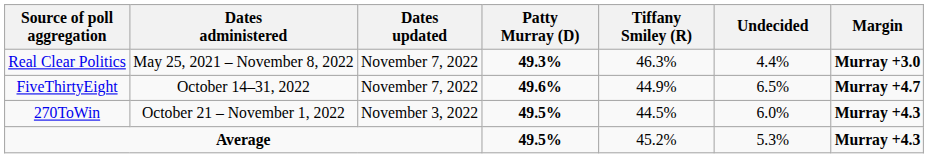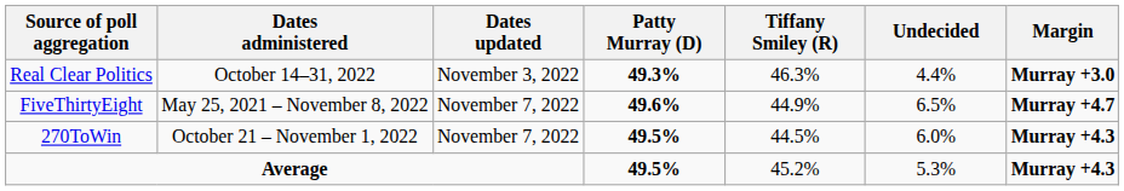 <table class="wikitable sortable" style="text-align:center;font-size:90%;line-height:17px">
 <tr>
 <th>Source of poll<br>aggregation</th>
 <th>Dates<br>administered</th>
 <th>Dates<br>updated</th>
 <th style="width:100px;">Patty<br>Murray (D)</th>
 <th style="width:100px;">Tiffany<br>Smiley (R)</th>
 <th style="width:100px;">Undecided<br></th>
 <th>Margin</th>
 </tr>
 <tr>
 <td><a href='#'>Real Clear Politics</a></td>
-<td>May 25, 2021 – November 8, 2022</td>
-<td>November 7, 2022</td>
+<td>October 14–31, 2022</td>
+<td>November 3, 2022</td>
 <td><strong>49.3%</strong></td>
 <td>46.3%</td>
 <td>4.4%</td>
 <td><strong>Murray +3.0</strong></td>
 </tr>
 <tr>
 <td><a href='#'>FiveThirtyEight</a></td>
-<td>October 14–31, 2022</td>
+<td>May 25, 2021 – November 8, 2022</td>
 <td>November 7, 2022</td>
 <td><strong>49.6%</strong></td>
 <td>44.9%</td>
 <td>6.5%</td>
 <td><strong>Murray +4.7</strong></td>
 </tr>
 <tr>
 <td><a href='#'>270ToWin</a></td>
 <td>October 21 – November 1, 2022</td>
-<td>November 3, 2022</td>
+<td>November 7, 2022</td>
 <td><strong>49.5%</strong></td>
 <td>44.5%</td>
 <td>6.0%</td>
 <td><strong>Murray +4.3</strong></td>
 </tr>
 <tr>
 <td colspan="3"><strong>Average</strong></td>
 <td><strong>49.5%</strong></td>
 <td>45.2%</td>
 <td>5.3%</td>
 <td><strong>Murray +4.3</strong></td>
 </tr>
 </table>
